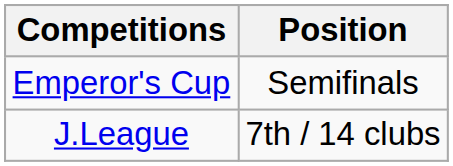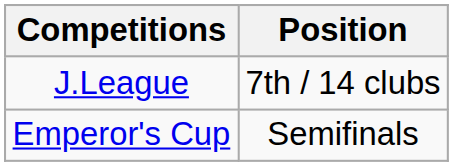 <table class="wikitable" style="text-align:center;">
 <tr>
 <th>Competitions</th>
 <th>Position</th>
 </tr>
 <tr>
+<td><a href='#'>J.League</a></td>
+<td>7th / 14 clubs</td>
+</tr>
+<tr>
 <td><a href='#'>Emperor's Cup</a></td>
 <td>Semifinals</td>
 </tr>
-<tr>
-<td><a href='#'>J.League</a></td>
-<td>7th / 14 clubs</td>
-</tr>
 </table>
